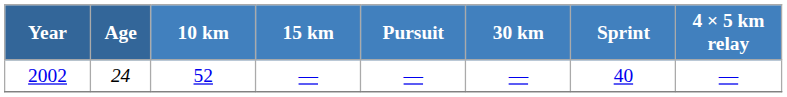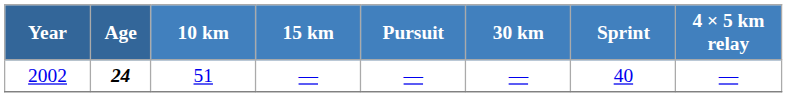 <table class="wikitable" style="font-size:95%; text-align:center; border:grey solid 1px; border-collapse:collapse; background:#ffffff;">
 <tr>
 <th style="background-color:#369; color:white; width:60px;"> Year </th>
 <th style="background-color:#369; color:white; width:40px;"> Age </th>
 <th style="background-color:#4180be; color:white; width:75px;"> 10 km </th>
 <th style="background-color:#4180be; color:white; width:75px;"> 15 km </th>
 <th style="background-color:#4180be; color:white; width:75px;"> Pursuit </th>
 <th style="background-color:#4180be; color:white; width:75px;"> 30 km </th>
 <th style="background-color:#4180be; color:white; width:75px;"> Sprint </th>
 <th style="background-color:#4180be; color:white; width:75px;"> 4 × 5 km <br> relay </th>
 </tr>
 <tr>
 <td><a href='#'>2002</a></td>
-<td><em>24</em></td>
-<td><a href='#'>52</a></td>
+<td><strong><em>24</em></strong></td>
+<td><a href='#'>51</a></td>
 <td><a href='#'>—</a></td>
 <td><a href='#'>—</a></td>
 <td><a href='#'>—</a></td>
 <td><a href='#'>40</a></td>
 <td><a href='#'>—</a></td>
 </tr>
 <tr>
 </tr>
 </table>
